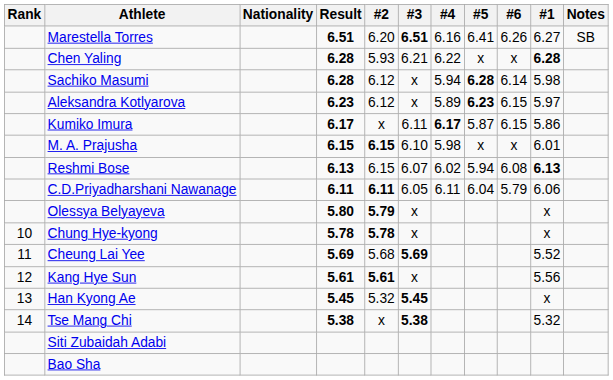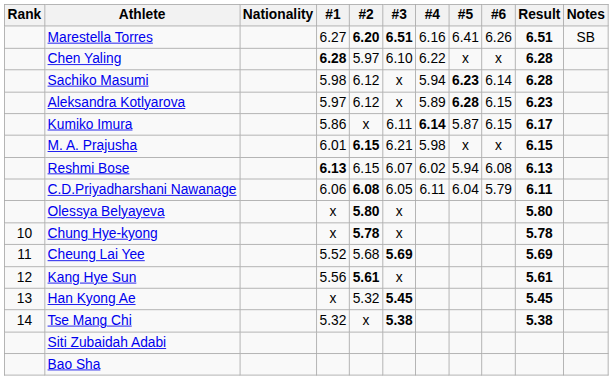 <table class="wikitable sortable" style="text-align:center">
 <tr>
 <th>Rank</th>
 <th>Athlete</th>
 <th>Nationality</th>
-<th>Result</th>
+<th>#1</th>
 <th>#2</th>
 <th>#3</th>
 <th>#4</th>
 <th>#5</th>
 <th>#6</th>
-<th>#1</th>
+<th>Result</th>
 <th>Notes</th>
 </tr>
 <tr>
 <td></td>
 <td align="left"><a href='#'>Marestella Torres</a></td>
 <td align=left></td>
-<td><strong>6.51</strong></td>
-<td>6.20</td>
+<td>6.27</td>
+<td><strong>6.20</strong></td>
 <td><strong>6.51</strong></td>
 <td>6.16</td>
 <td>6.41</td>
 <td>6.26</td>
-<td>6.27</td>
+<td><strong>6.51</strong></td>
 <td>SB</td>
 </tr>
 <tr>
 <td></td>
 <td align="left"><a href='#'>Chen Yaling</a></td>
 <td align=left></td>
 <td><strong>6.28</strong></td>
-<td>5.93</td>
-<td>6.21</td>
+<td>5.97</td>
+<td>6.10</td>
 <td>6.22</td>
 <td>x</td>
 <td>x</td>
 <td><strong>6.28</strong></td>
 <td></td>
 </tr>
 <tr>
 <td></td>
 <td align="left"><a href='#'>Sachiko Masumi</a></td>
 <td align=left></td>
-<td><strong>6.28</strong></td>
+<td>5.98</td>
 <td>6.12</td>
 <td>x</td>
 <td>5.94</td>
+<td><strong>6.23</strong></td>
+<td>6.14</td>
 <td><strong>6.28</strong></td>
-<td>6.14</td>
-<td>5.98</td>
 <td></td>
 </tr>
 <tr>
 <td></td>
 <td align="left"><a href='#'>Aleksandra Kotlyarova</a></td>
 <td align=left></td>
-<td><strong>6.23</strong></td>
+<td>5.97</td>
 <td>6.12</td>
 <td>x</td>
 <td>5.89</td>
+<td><strong>6.28</strong></td>
+<td>6.15</td>
 <td><strong>6.23</strong></td>
-<td>6.15</td>
-<td>5.97</td>
 <td></td>
 </tr>
 <tr>
 <td></td>
 <td align="left"><a href='#'>Kumiko Imura</a></td>
 <td align=left></td>
-<td><strong>6.17</strong></td>
+<td>5.86</td>
 <td>x</td>
 <td>6.11</td>
-<td><strong>6.17</strong></td>
+<td><strong>6.14</strong></td>
 <td>5.87</td>
 <td>6.15</td>
-<td>5.86</td>
+<td><strong>6.17</strong></td>
 <td></td>
 </tr>
 <tr>
 <td></td>
 <td align="left"><a href='#'>M. A. Prajusha</a></td>
 <td align=left></td>
+<td>6.01</td>
 <td><strong>6.15</strong></td>
-<td><strong>6.15</strong></td>
-<td>6.10</td>
+<td>6.21</td>
 <td>5.98</td>
 <td>x</td>
 <td>x</td>
-<td>6.01</td>
+<td><strong>6.15</strong></td>
 <td></td>
 </tr>
 <tr>
 <td></td>
 <td align="left"><a href='#'>Reshmi Bose</a></td>
 <td align=left></td>
 <td><strong>6.13</strong></td>
 <td>6.15</td>
 <td>6.07</td>
 <td>6.02</td>
 <td>5.94</td>
 <td>6.08</td>
 <td><strong>6.13</strong></td>
 <td></td>
 </tr>
 <tr>
 <td></td>
 <td align="left"><a href='#'>C.D.Priyadharshani Nawanage</a></td>
 <td align=left></td>
-<td><strong>6.11</strong></td>
-<td><strong>6.11</strong></td>
+<td>6.06</td>
+<td><strong>6.08</strong></td>
 <td>6.05</td>
 <td>6.11</td>
 <td>6.04</td>
 <td>5.79</td>
-<td>6.06</td>
+<td><strong>6.11</strong></td>
 <td></td>
 </tr>
 <tr>
 <td></td>
 <td align="left"><a href='#'>Olessya Belyayeva</a></td>
 <td align=left></td>
+<td>x</td>
 <td><strong>5.80</strong></td>
-<td><strong>5.79</strong></td>
 <td>x</td>
 <td></td>
 <td></td>
 <td></td>
-<td>x</td>
+<td><strong>5.80</strong></td>
 <td></td>
 </tr>
 <tr>
 <td>10</td>
 <td align="left"><a href='#'>Chung Hye-kyong</a></td>
 <td align=left></td>
-<td><strong>5.78</strong></td>
+<td>x</td>
 <td><strong>5.78</strong></td>
 <td>x</td>
 <td></td>
 <td></td>
 <td></td>
-<td>x</td>
+<td><strong>5.78</strong></td>
 <td></td>
 </tr>
 <tr>
 <td>11</td>
 <td align="left"><a href='#'>Cheung Lai Yee</a></td>
 <td align=left></td>
-<td><strong>5.69</strong></td>
+<td>5.52</td>
 <td>5.68</td>
 <td><strong>5.69</strong></td>
 <td></td>
 <td></td>
 <td></td>
-<td>5.52</td>
+<td><strong>5.69</strong></td>
 <td></td>
 </tr>
 <tr>
 <td>12</td>
 <td align="left"><a href='#'>Kang Hye Sun</a></td>
 <td align=left></td>
-<td><strong>5.61</strong></td>
+<td>5.56</td>
 <td><strong>5.61</strong></td>
 <td>x</td>
 <td></td>
 <td></td>
 <td></td>
-<td>5.56</td>
+<td><strong>5.61</strong></td>
 <td></td>
 </tr>
 <tr>
 <td>13</td>
 <td align="left"><a href='#'>Han Kyong Ae</a></td>
 <td align=left></td>
-<td><strong>5.45</strong></td>
+<td>x</td>
 <td>5.32</td>
 <td><strong>5.45</strong></td>
 <td></td>
 <td></td>
 <td></td>
-<td>x</td>
+<td><strong>5.45</strong></td>
 <td></td>
 </tr>
 <tr>
 <td>14</td>
 <td align="left"><a href='#'>Tse Mang Chi</a></td>
 <td align=left></td>
-<td><strong>5.38</strong></td>
+<td>5.32</td>
 <td>x</td>
 <td><strong>5.38</strong></td>
 <td></td>
 <td></td>
 <td></td>
-<td>5.32</td>
+<td><strong>5.38</strong></td>
 <td></td>
 </tr>
 <tr>
 <td></td>
 <td align="left"><a href='#'>Siti Zubaidah Adabi</a></td>
 <td align=left></td>
-<td><strong></strong></td>
 <td></td>
 <td></td>
 <td></td>
 <td></td>
 <td></td>
 <td></td>
+<td><strong></strong></td>
 <td></td>
 </tr>
 <tr>
 <td></td>
 <td align="left"><a href='#'>Bao Sha</a></td>
 <td align=left></td>
-<td><strong></strong></td>
 <td></td>
 <td></td>
 <td></td>
 <td></td>
 <td></td>
 <td></td>
+<td><strong></strong></td>
 <td></td>
 </tr>
 </table>
